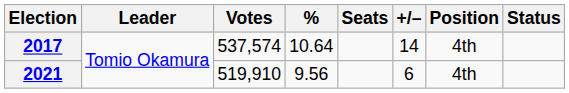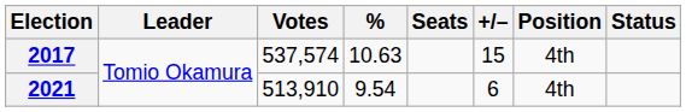 <table class="wikitable" style="text-align:center">
 <tr>
 <th>Election</th>
 <th>Leader</th>
 <th>Votes</th>
 <th>%</th>
 <th>Seats</th>
 <th>+/–</th>
 <th>Position</th>
 <th>Status</th>
 </tr>
 <tr>
 <th><a href='#'>2017</a></th>
 <td rowspan=2><a href='#'>Tomio Okamura</a></td>
 <td>537,574</td>
-<td>10.64</td>
+<td>10.63</td>
 <td></td>
-<td> 14</td>
+<td> 15</td>
 <td> 4th</td>
 <td></td>
 </tr>
 <tr>
 <th><a href='#'>2021</a></th>
-<td>519,910</td>
-<td>9.56</td>
+<td>513,910</td>
+<td>9.54</td>
 <td></td>
 <td> 6</td>
 <td> 4th</td>
 <td></td>
 </tr>
 </table>
